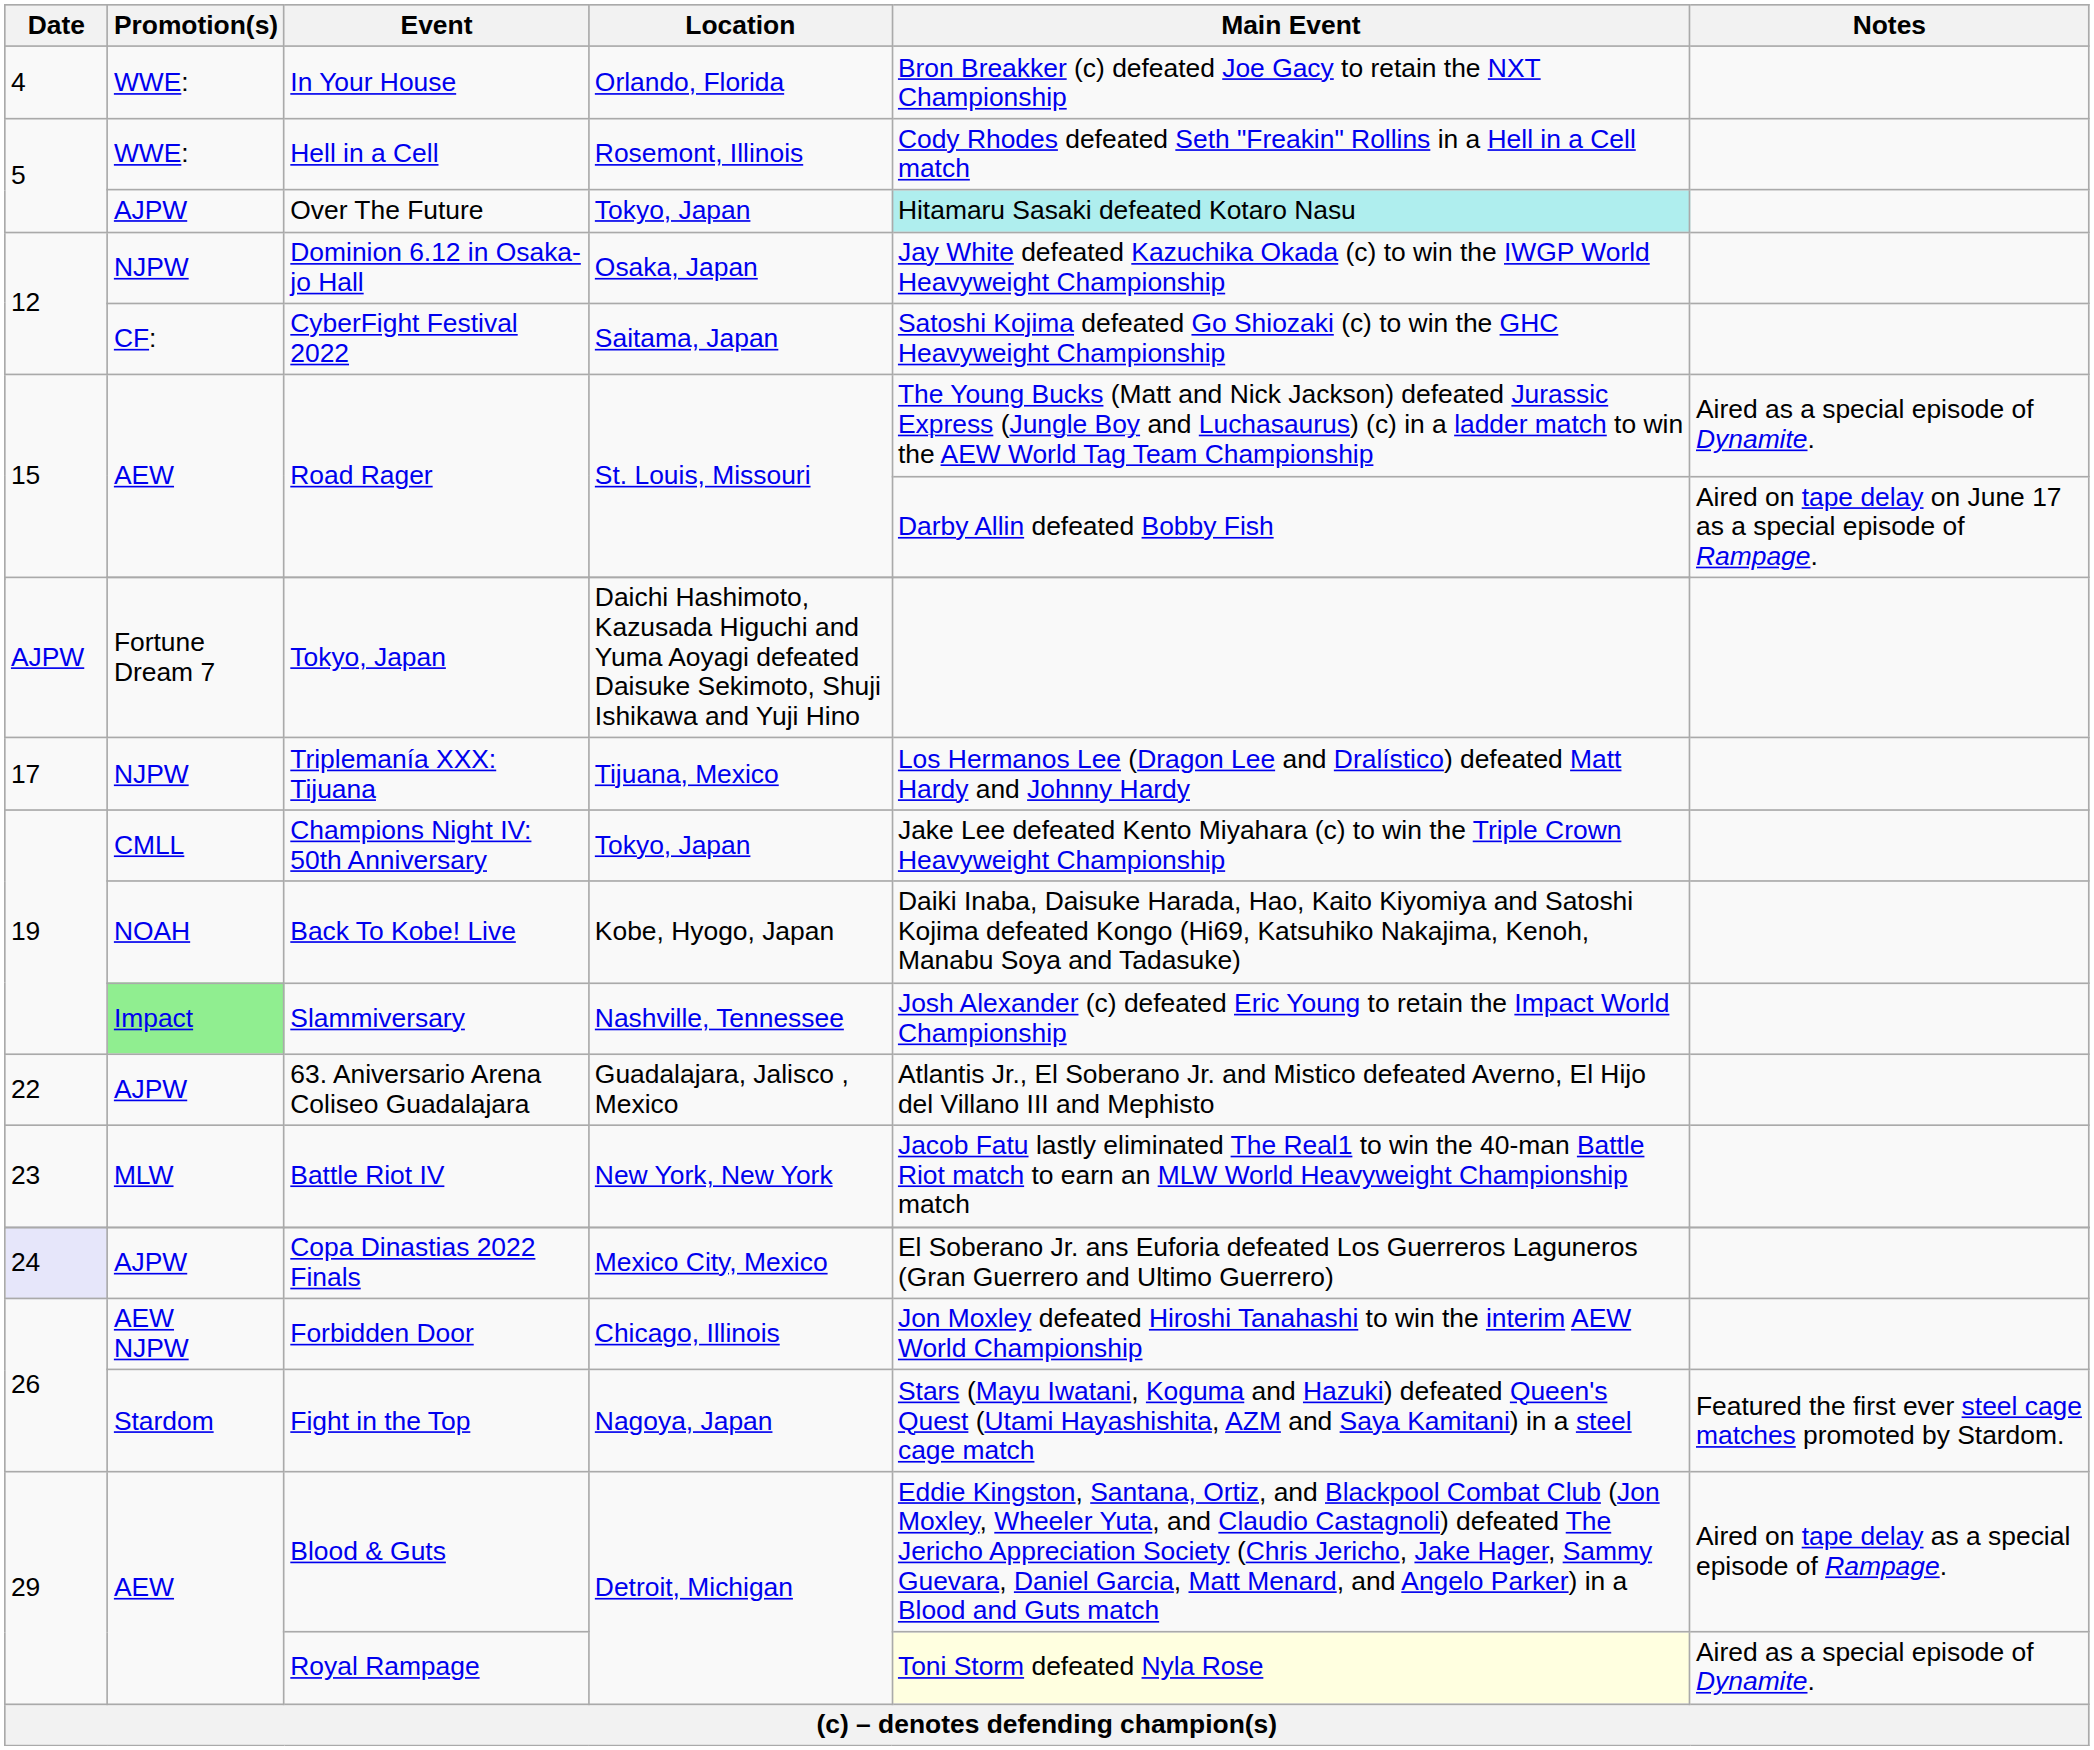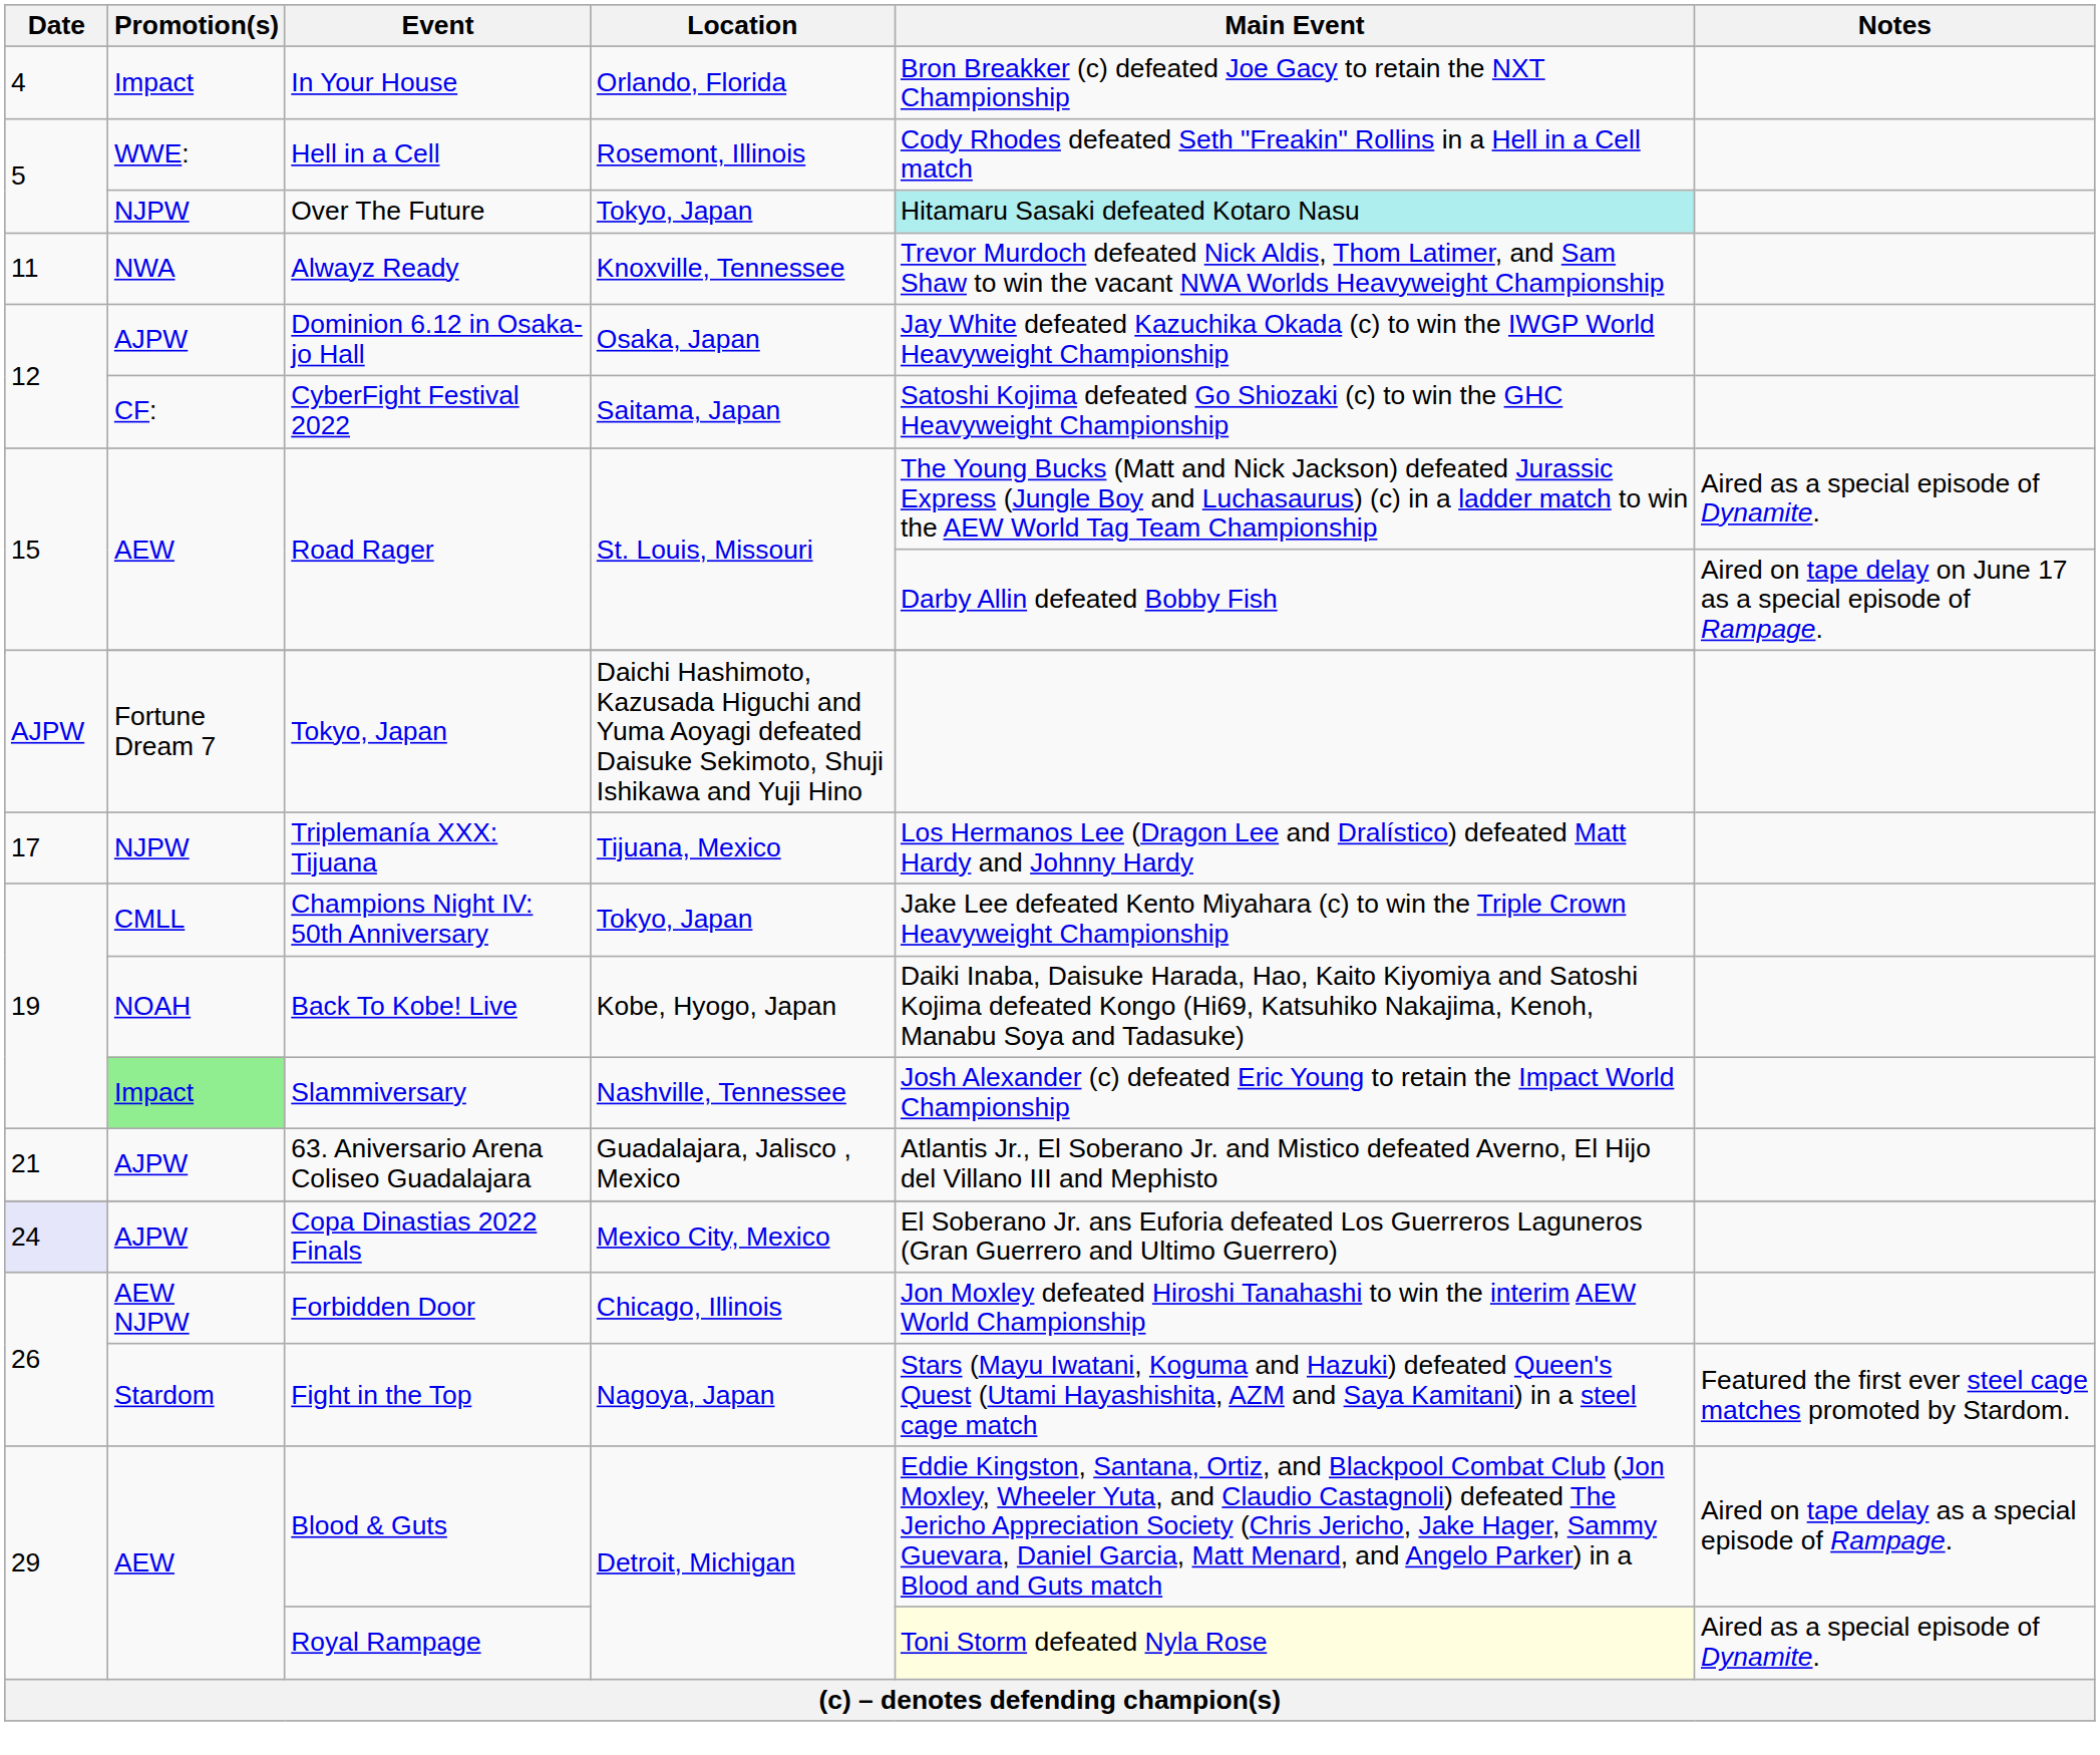 <table class="wikitable" style="width:100%;">
 <tr>
 <th width="5%">Date</th>
 <th width="5%">Promotion(s)</th>
 <th style="width:15%;">Event</th>
 <th style="width:15%;">Location</th>
 <th style="width:40%;">Main Event</th>
 <th style="width:20%;">Notes</th>
 </tr>
 <tr>
 <td>4</td>
-<td><a href='#'>WWE</a>:</td>
+<td><a href='#'>Impact</a></td>
 <td><a href='#'>In Your House</a></td>
 <td><a href='#'>Orlando, Florida</a></td>
 <td><a href='#'>Bron Breakker</a> (c) defeated <a href='#'>Joe Gacy</a> to retain the <a href='#'>NXT Championship</a></td>
 <td></td>
 </tr>
 <tr>
 <td rowspan=2>5</td>
 <td><a href='#'>WWE</a>:</td>
 <td><a href='#'>Hell in a Cell</a></td>
 <td><a href='#'>Rosemont, Illinois</a></td>
 <td><a href='#'>Cody Rhodes</a> defeated <a href='#'>Seth "Freakin" Rollins</a> in a <a href='#'>Hell in a Cell match</a></td>
 <td></td>
 </tr>
 <tr>
-<td><a href='#'>AJPW</a></td>
+<td><a href='#'>NJPW</a></td>
 <td>Over The Future</td>
 <td><a href='#'>Tokyo, Japan</a></td>
 <td style="background: paleturquoise;">Hitamaru Sasaki defeated Kotaro Nasu</td>
 <td></td>
 </tr>
 <tr>
+<td>11</td>
+<td><a href='#'>NWA</a></td>
+<td><a href='#'>Alwayz Ready</a></td>
+<td><a href='#'>Knoxville, Tennessee</a></td>
+<td><a href='#'>Trevor Murdoch</a> defeated <a href='#'>Nick Aldis</a>, <a href='#'>Thom Latimer</a>, and <a href='#'>Sam Shaw</a> to win the vacant <a href='#'>NWA Worlds Heavyweight Championship</a></td>
+<td></td>
+</tr>
+<tr>
 <td rowspan=2>12</td>
-<td><a href='#'>NJPW</a></td>
+<td><a href='#'>AJPW</a></td>
 <td><a href='#'>Dominion 6.12 in Osaka-jo Hall</a></td>
 <td><a href='#'>Osaka, Japan</a></td>
 <td><a href='#'>Jay White</a> defeated <a href='#'>Kazuchika Okada</a> (c) to win the <a href='#'>IWGP World Heavyweight Championship</a></td>
 <td></td>
 </tr>
 <tr>
 <td><a href='#'>CF</a>:</td>
 <td><a href='#'>CyberFight Festival 2022</a></td>
 <td><a href='#'>Saitama, Japan</a></td>
 <td><a href='#'>Satoshi Kojima</a> defeated <a href='#'>Go Shiozaki</a> (c) to win the <a href='#'>GHC Heavyweight Championship</a></td>
 <td></td>
 </tr>
 <tr>
 <td rowspan="3">15</td>
 <td rowspan="2"><a href='#'>AEW</a></td>
 <td rowspan="2"><a href='#'>Road Rager</a></td>
 <td rowspan="2"><a href='#'>St. Louis, Missouri</a></td>
 <td><a href='#'>The Young Bucks</a> (Matt and Nick Jackson) defeated <a href='#'>Jurassic Express</a> (<a href='#'>Jungle Boy</a> and <a href='#'>Luchasaurus</a>) (c) in a <a href='#'>ladder match</a> to win the <a href='#'>AEW World Tag Team Championship</a></td>
 <td>Aired as a special episode of <em><a href='#'>Dynamite</a></em>.</td>
 </tr>
 <tr>
 <td><a href='#'>Darby Allin</a> defeated <a href='#'>Bobby Fish</a></td>
 <td>Aired on <a href='#'>tape delay</a> on June 17 as a special episode of <em><a href='#'>Rampage</a></em>.</td>
 </tr>
 <tr>
 </tr>
 <tr>
 <td><a href='#'>AJPW</a></td>
 <td>Fortune Dream 7</td>
 <td><a href='#'>Tokyo, Japan</a></td>
 <td>Daichi Hashimoto, Kazusada Higuchi and Yuma Aoyagi defeated Daisuke Sekimoto, Shuji Ishikawa and Yuji Hino</td>
 <td></td>
 </tr>
 <tr>
 <td>17</td>
 <td><a href='#'>NJPW</a></td>
 <td><a href='#'>Triplemanía XXX: Tijuana</a></td>
 <td><a href='#'>Tijuana, Mexico</a></td>
 <td><a href='#'>Los Hermanos Lee</a> (<a href='#'>Dragon Lee</a> and <a href='#'>Dralístico</a>) defeated <a href='#'>Matt Hardy</a> and <a href='#'>Johnny Hardy</a></td>
 <td></td>
 </tr>
 <tr>
 <td rowspan=3>19</td>
 <td><a href='#'>CMLL</a></td>
 <td><a href='#'>Champions Night IV: 50th Anniversary</a></td>
 <td><a href='#'>Tokyo, Japan</a></td>
 <td>Jake Lee defeated Kento Miyahara (c) to win the <a href='#'>Triple Crown Heavyweight Championship</a></td>
 <td></td>
 </tr>
 <tr>
 <td><a href='#'>NOAH</a></td>
 <td><a href='#'>Back To Kobe! Live</a></td>
 <td>Kobe, Hyogo, Japan</td>
 <td>Daiki Inaba, Daisuke Harada, Hao, Kaito Kiyomiya and Satoshi Kojima defeated Kongo (Hi69, Katsuhiko Nakajima, Kenoh, Manabu Soya and Tadasuke)</td>
 <td></td>
 </tr>
 <tr>
 <td style="background: lightgreen;"><a href='#'>Impact</a></td>
 <td><a href='#'>Slammiversary</a></td>
 <td><a href='#'>Nashville, Tennessee</a></td>
 <td><a href='#'>Josh Alexander</a> (c) defeated <a href='#'>Eric Young</a> to retain the <a href='#'>Impact World Championship</a></td>
 <td></td>
 </tr>
 <tr>
-<td>22</td>
+<td>21</td>
 <td><a href='#'>AJPW</a></td>
 <td>63. Aniversario Arena Coliseo Guadalajara</td>
 <td>Guadalajara, Jalisco , Mexico</td>
 <td>Atlantis Jr., El Soberano Jr. and Mistico defeated Averno, El Hijo del Villano III and Mephisto</td>
-<td></td>
-</tr>
-<tr>
-<td>23</td>
-<td><a href='#'>MLW</a></td>
-<td><a href='#'>Battle Riot IV</a></td>
-<td><a href='#'>New York, New York</a></td>
-<td><a href='#'>Jacob Fatu</a> lastly eliminated <a href='#'>The Real1</a> to win the 40-man <a href='#'>Battle Riot match</a> to earn an <a href='#'>MLW World Heavyweight Championship</a> match</td>
 <td></td>
 </tr>
 <tr>
 </tr>
 <tr>
 <td style="background: lavender;">24</td>
 <td><a href='#'>AJPW</a></td>
 <td><a href='#'>Copa Dinastias 2022 Finals</a></td>
 <td><a href='#'>Mexico City, Mexico</a></td>
 <td>El Soberano Jr. ans Euforia defeated Los Guerreros Laguneros (Gran Guerrero and Ultimo Guerrero)</td>
 <td></td>
 </tr>
 <tr>
 <td rowspan=2>26</td>
 <td><a href='#'>AEW</a><br><a href='#'>NJPW</a></td>
 <td><a href='#'>Forbidden Door</a></td>
 <td><a href='#'>Chicago, Illinois</a></td>
 <td><a href='#'>Jon Moxley</a> defeated <a href='#'>Hiroshi Tanahashi</a> to win the <a href='#'>interim</a> <a href='#'>AEW World Championship</a></td>
 <td></td>
 </tr>
 <tr>
 <td><a href='#'>Stardom</a></td>
 <td><a href='#'>Fight in the Top</a></td>
 <td><a href='#'>Nagoya, Japan</a></td>
 <td><a href='#'>Stars</a> (<a href='#'>Mayu Iwatani</a>, <a href='#'>Koguma</a> and <a href='#'>Hazuki</a>) defeated <a href='#'>Queen's Quest</a> (<a href='#'>Utami Hayashishita</a>, <a href='#'>AZM</a> and <a href='#'>Saya Kamitani</a>) in a <a href='#'>steel cage match</a></td>
 <td>Featured the first ever <a href='#'>steel cage matches</a> promoted by Stardom.</td>
 </tr>
 <tr>
 <td rowspan=2>29</td>
 <td rowspan=2><a href='#'>AEW</a></td>
 <td><a href='#'>Blood & Guts</a></td>
 <td rowspan=2><a href='#'>Detroit, Michigan</a></td>
 <td><a href='#'>Eddie Kingston</a>, <a href='#'>Santana, Ortiz</a>, and <a href='#'>Blackpool Combat Club</a> (<a href='#'>Jon Moxley</a>, <a href='#'>Wheeler Yuta</a>, and <a href='#'>Claudio Castagnoli</a>) defeated <a href='#'>The Jericho Appreciation Society</a> (<a href='#'>Chris Jericho</a>, <a href='#'>Jake Hager</a>, <a href='#'>Sammy Guevara</a>, <a href='#'>Daniel Garcia</a>, <a href='#'>Matt Menard</a>, and <a href='#'>Angelo Parker</a>) in a <a href='#'>Blood and Guts match</a></td>
 <td>Aired on <a href='#'>tape delay</a> as a special episode of <em><a href='#'>Rampage</a></em>.</td>
 </tr>
 <tr>
 <td><a href='#'>Royal Rampage</a></td>
 <td style="background: lightyellow;"><a href='#'>Toni Storm</a> defeated <a href='#'>Nyla Rose</a></td>
 <td>Aired as a special episode of <em><a href='#'>Dynamite</a></em>.</td>
 </tr>
 <tr>
 <th colspan="6">(c) – denotes defending champion(s)</th>
 </tr>
 </table>
